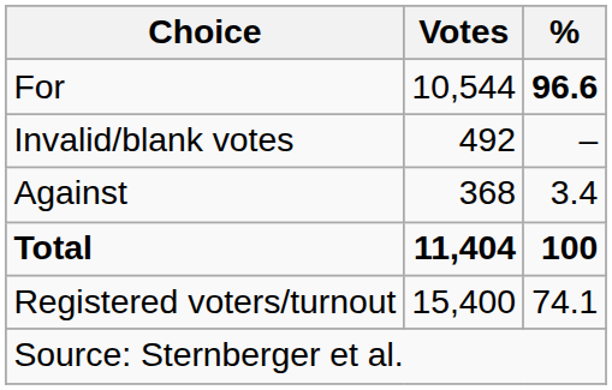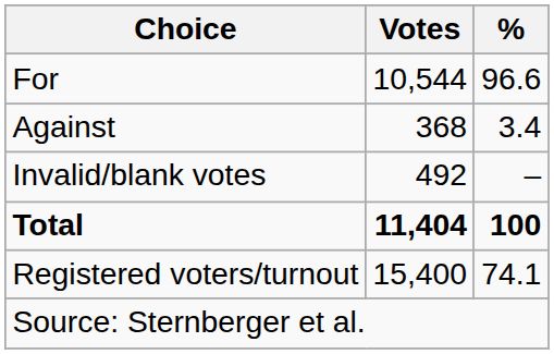 <table class=wikitable style=text-align:right>
 <tr>
 <th>Choice</th>
 <th>Votes</th>
 <th>%</th>
 </tr>
 <tr>
 <td align=left>For</td>
 <td>10,544</td>
-<td><strong>96.6</strong></td>
+<td>96.6</td>
+</tr>
+<tr>
+<td align=left>Against</td>
+<td>368</td>
+<td>3.4</td>
 </tr>
 <tr>
 <td align=left>Invalid/blank votes</td>
 <td>492</td>
 <td>–</td>
-</tr>
-<tr>
-<td align=left>Against</td>
-<td>368</td>
-<td>3.4</td>
 </tr>
 <tr>
 <td align=left><strong>Total</strong></td>
 <td><strong>11,404</strong></td>
 <td><strong>100</strong></td>
 </tr>
 <tr>
 <td align=left>Registered voters/turnout</td>
 <td>15,400</td>
 <td>74.1</td>
 </tr>
 <tr>
 <td align=left colspan=3>Source: Sternberger et al.</td>
 </tr>
 </table>
